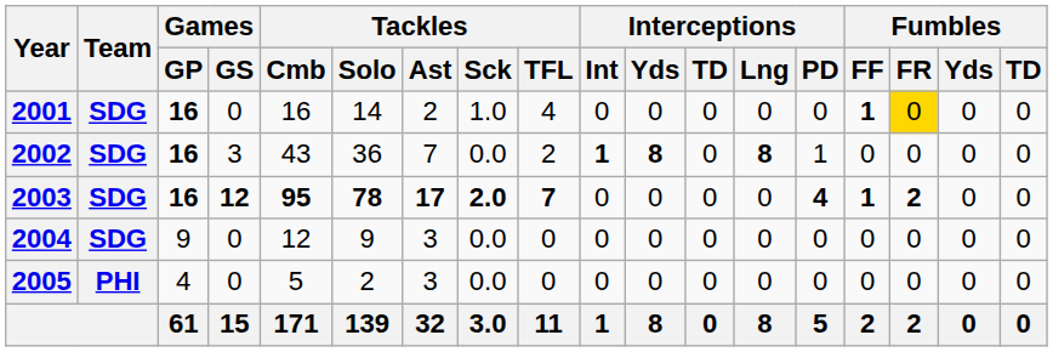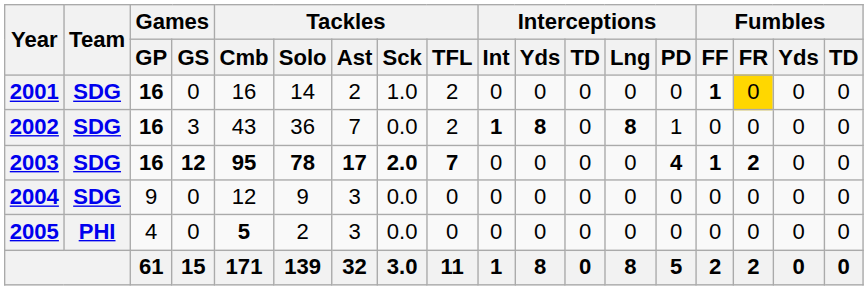 <table class="wikitable" style="text-align:center">
 <tr>
 <th rowspan="2">Year</th>
 <th rowspan="2">Team</th>
 <th colspan="2">Games</th>
 <th colspan="5">Tackles</th>
 <th colspan="5">Interceptions</th>
 <th colspan="4">Fumbles</th>
 </tr>
 <tr>
 <th>GP</th>
 <th>GS</th>
 <th>Cmb</th>
 <th>Solo</th>
 <th>Ast</th>
 <th>Sck</th>
 <th>TFL</th>
 <th>Int</th>
 <th>Yds</th>
 <th>TD</th>
 <th>Lng</th>
 <th>PD</th>
 <th>FF</th>
 <th>FR</th>
 <th>Yds</th>
 <th>TD</th>
 </tr>
 <tr>
 <th><a href='#'>2001</a></th>
 <th><a href='#'>SDG</a></th>
 <td><strong>16</strong></td>
 <td>0</td>
 <td>16</td>
 <td>14</td>
 <td>2</td>
 <td>1.0</td>
-<td>4</td>
+<td>2</td>
 <td>0</td>
 <td>0</td>
 <td>0</td>
 <td>0</td>
 <td>0</td>
 <td><strong>1</strong></td>
 <td style="background: gold;">0</td>
 <td>0</td>
 <td>0</td>
 </tr>
 <tr>
 <th><a href='#'>2002</a></th>
 <th><a href='#'>SDG</a></th>
 <td><strong>16</strong></td>
 <td>3</td>
 <td>43</td>
 <td>36</td>
 <td>7</td>
 <td>0.0</td>
 <td>2</td>
 <td><strong>1</strong></td>
 <td><strong>8</strong></td>
 <td>0</td>
 <td><strong>8</strong></td>
 <td>1</td>
 <td>0</td>
 <td>0</td>
 <td>0</td>
 <td>0</td>
 </tr>
 <tr>
 <th><a href='#'>2003</a></th>
 <th><a href='#'>SDG</a></th>
 <td><strong>16</strong></td>
 <td><strong>12</strong></td>
 <td><strong>95</strong></td>
 <td><strong>78</strong></td>
 <td><strong>17</strong></td>
 <td><strong>2.0</strong></td>
 <td><strong>7</strong></td>
 <td>0</td>
 <td>0</td>
 <td>0</td>
 <td>0</td>
 <td><strong>4</strong></td>
 <td><strong>1</strong></td>
 <td><strong>2</strong></td>
 <td>0</td>
 <td>0</td>
 </tr>
 <tr>
 <th><a href='#'>2004</a></th>
 <th><a href='#'>SDG</a></th>
 <td>9</td>
 <td>0</td>
 <td>12</td>
 <td>9</td>
 <td>3</td>
 <td>0.0</td>
 <td>0</td>
 <td>0</td>
 <td>0</td>
 <td>0</td>
 <td>0</td>
 <td>0</td>
 <td>0</td>
 <td>0</td>
 <td>0</td>
 <td>0</td>
 </tr>
 <tr>
 <th><a href='#'>2005</a></th>
 <th><a href='#'>PHI</a></th>
 <td>4</td>
 <td>0</td>
-<td>5</td>
+<td><strong>5</strong></td>
 <td>2</td>
 <td>3</td>
 <td>0.0</td>
 <td>0</td>
 <td>0</td>
 <td>0</td>
 <td>0</td>
 <td>0</td>
 <td>0</td>
 <td>0</td>
 <td>0</td>
 <td>0</td>
 <td>0</td>
 </tr>
 <tr>
 <th colspan="2"></th>
 <th>61</th>
 <th>15</th>
 <th>171</th>
 <th>139</th>
 <th>32</th>
 <th>3.0</th>
 <th>11</th>
 <th>1</th>
 <th>8</th>
 <th>0</th>
 <th>8</th>
 <th>5</th>
 <th>2</th>
 <th>2</th>
 <th>0</th>
 <th>0</th>
 </tr>
 </table>
